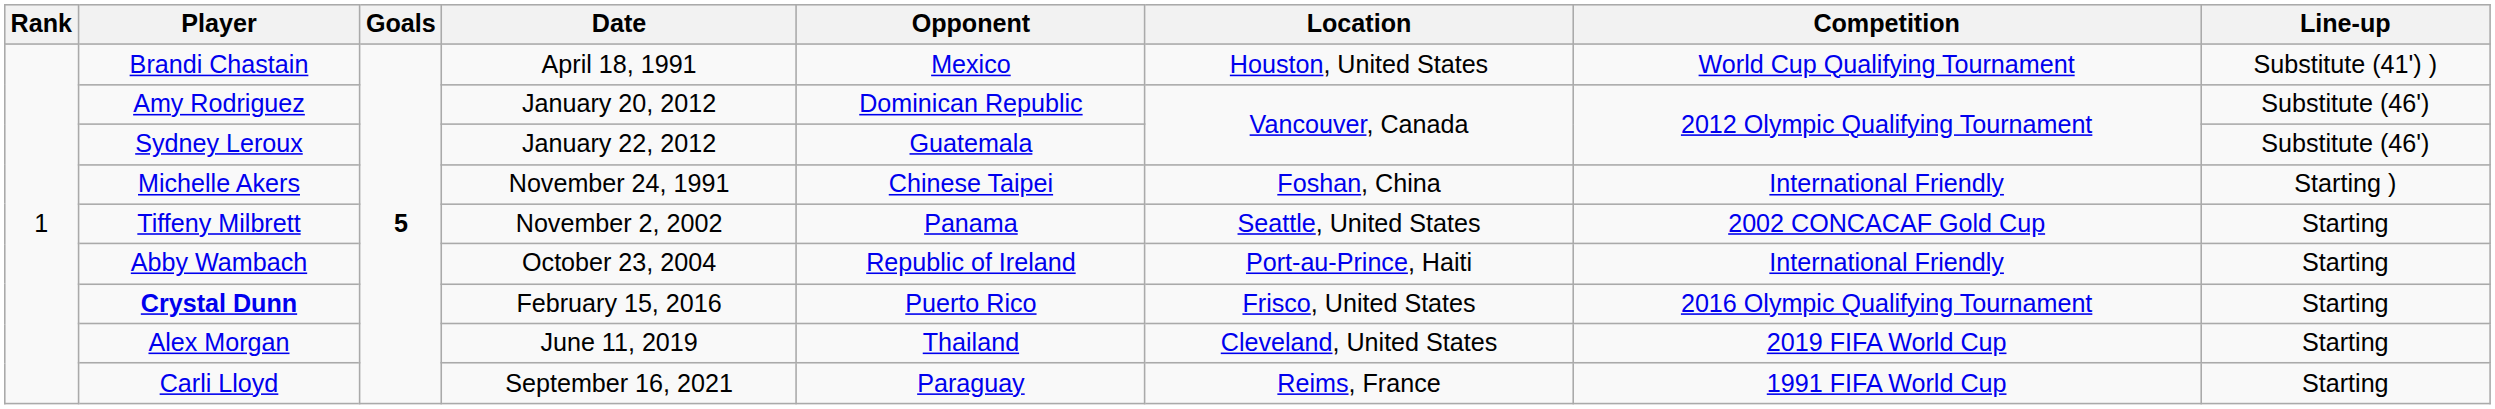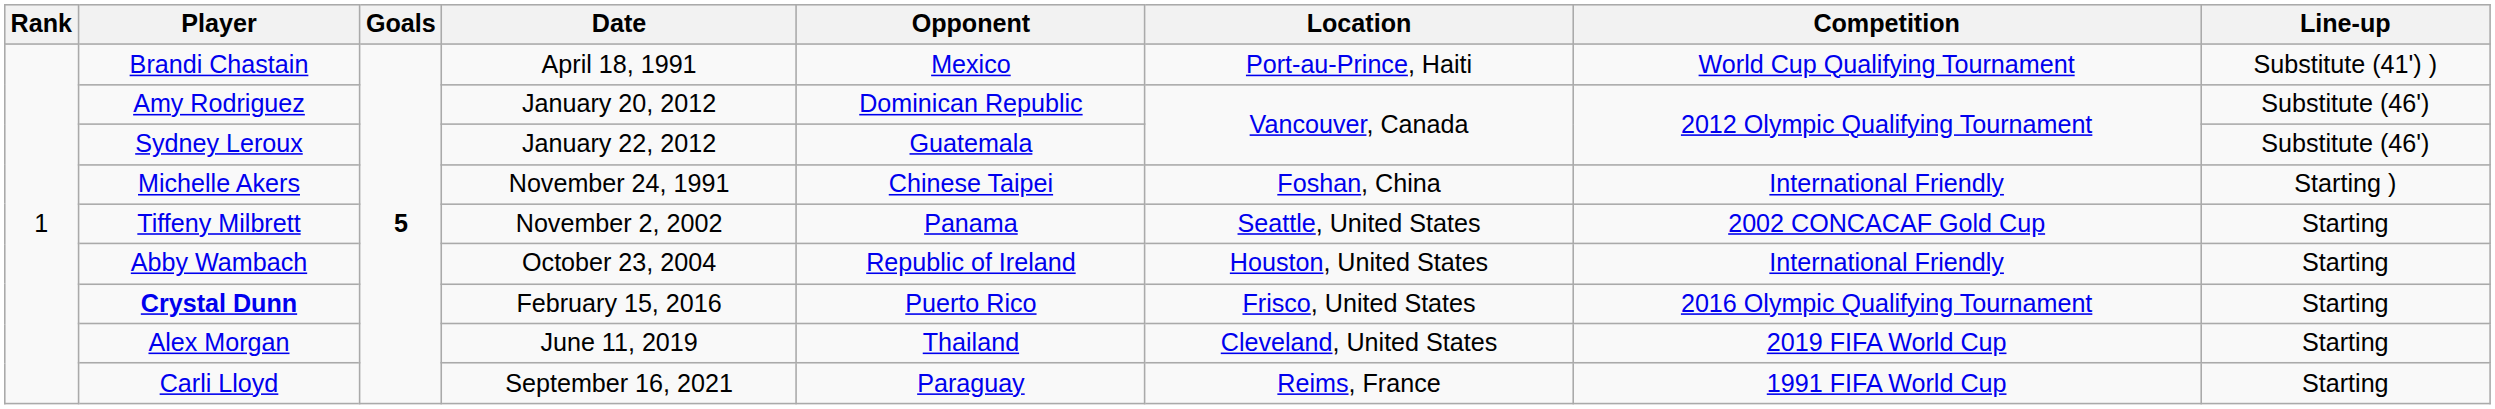 <table class="wikitable sortable" style="width:100%; text-align:center;">
 <tr>
 <th width=35>Rank</th>
 <th>Player</th>
 <th width=40>Goals</th>
 <th>Date</th>
 <th>Opponent</th>
 <th>Location</th>
 <th>Competition</th>
 <th>Line-up</th>
 </tr>
 <tr>
 <td rowspan=9>1</td>
 <td><a href='#'>Brandi Chastain</a></td>
 <td rowspan=9><strong>5</strong></td>
 <td>April 18, 1991</td>
 <td> <a href='#'>Mexico</a></td>
-<td><a href='#'>Houston</a>, United States</td>
+<td><a href='#'>Port-au-Prince</a>, Haiti</td>
 <td><a href='#'>World Cup Qualifying Tournament</a></td>
 <td>Substitute (41') )</td>
 </tr>
 <tr>
 <td><a href='#'>Amy Rodriguez</a></td>
 <td>January 20, 2012</td>
 <td> <a href='#'>Dominican Republic</a></td>
 <td rowspan=2><a href='#'>Vancouver</a>, Canada</td>
 <td rowspan=2><a href='#'>2012 Olympic Qualifying Tournament</a></td>
 <td>Substitute (46')</td>
 </tr>
 <tr>
 <td><a href='#'>Sydney Leroux</a></td>
 <td>January 22, 2012</td>
 <td> <a href='#'>Guatemala</a></td>
 <td>Substitute (46')</td>
 </tr>
 <tr>
 <td><a href='#'>Michelle Akers</a></td>
 <td>November 24, 1991</td>
 <td> <a href='#'>Chinese Taipei</a></td>
 <td><a href='#'>Foshan</a>, China</td>
 <td><a href='#'>International Friendly</a></td>
 <td>Starting )</td>
 </tr>
 <tr>
 <td><a href='#'>Tiffeny Milbrett</a></td>
 <td>November 2, 2002</td>
 <td> <a href='#'>Panama</a></td>
 <td><a href='#'>Seattle</a>, United States</td>
 <td><a href='#'>2002 CONCACAF Gold Cup</a></td>
 <td>Starting</td>
 </tr>
 <tr>
 <td><a href='#'>Abby Wambach</a></td>
 <td>October 23, 2004</td>
 <td> <a href='#'>Republic of Ireland</a></td>
-<td><a href='#'>Port-au-Prince</a>, Haiti</td>
+<td><a href='#'>Houston</a>, United States</td>
 <td><a href='#'>International Friendly</a></td>
 <td>Starting</td>
 </tr>
 <tr>
 <td><strong><a href='#'>Crystal Dunn</a></strong></td>
 <td>February 15, 2016</td>
 <td> <a href='#'>Puerto Rico</a></td>
 <td><a href='#'>Frisco</a>, United States</td>
 <td><a href='#'>2016 Olympic Qualifying Tournament</a></td>
 <td>Starting</td>
 </tr>
 <tr>
 <td><a href='#'>Alex Morgan</a></td>
 <td>June 11, 2019</td>
 <td> <a href='#'>Thailand</a></td>
 <td><a href='#'>Cleveland</a>, United States</td>
 <td><a href='#'>2019 FIFA World Cup</a></td>
 <td>Starting</td>
 </tr>
 <tr>
 <td><a href='#'>Carli Lloyd</a></td>
 <td>September 16, 2021</td>
 <td> <a href='#'>Paraguay</a></td>
 <td><a href='#'>Reims</a>, France</td>
 <td><a href='#'>1991 FIFA World Cup</a></td>
 <td>Starting</td>
 </tr>
 </table>
